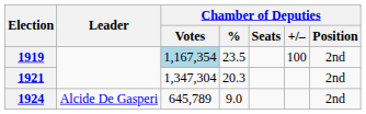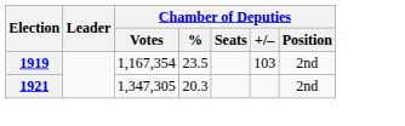 <table class="wikitable" style="text-align:center">
 <tr>
 <th rowspan="2">Election</th>
 <th rowspan="2">Leader</th>
 <th colspan="5"><a href='#'>Chamber of Deputies</a></th>
 </tr>
 <tr>
 <th>Votes</th>
 <th>%</th>
 <th>Seats</th>
 <th>+/–</th>
 <th>Position</th>
 </tr>
 <tr>
 <th><a href='#'>1919</a></th>
 <td rowspan=2></td>
-<td style="background: lightblue;">1,167,354</td>
+<td>1,167,354</td>
 <td>23.5</td>
 <td></td>
-<td> 100</td>
+<td> 103</td>
 <td> 2nd</td>
 </tr>
 <tr>
 <th><a href='#'>1921</a></th>
-<td>1,347,304</td>
+<td>1,347,305</td>
 <td>20.3</td>
 <td></td>
 <td></td>
 <td> 2nd</td>
 </tr>
-<tr>
-<th><a href='#'>1924</a></th>
-<td><a href='#'>Alcide De Gasperi</a></td>
-<td>645,789</td>
-<td>9.0</td>
-<td></td>
-<td></td>
-<td> 2nd</td>
-</tr>
 </table>
